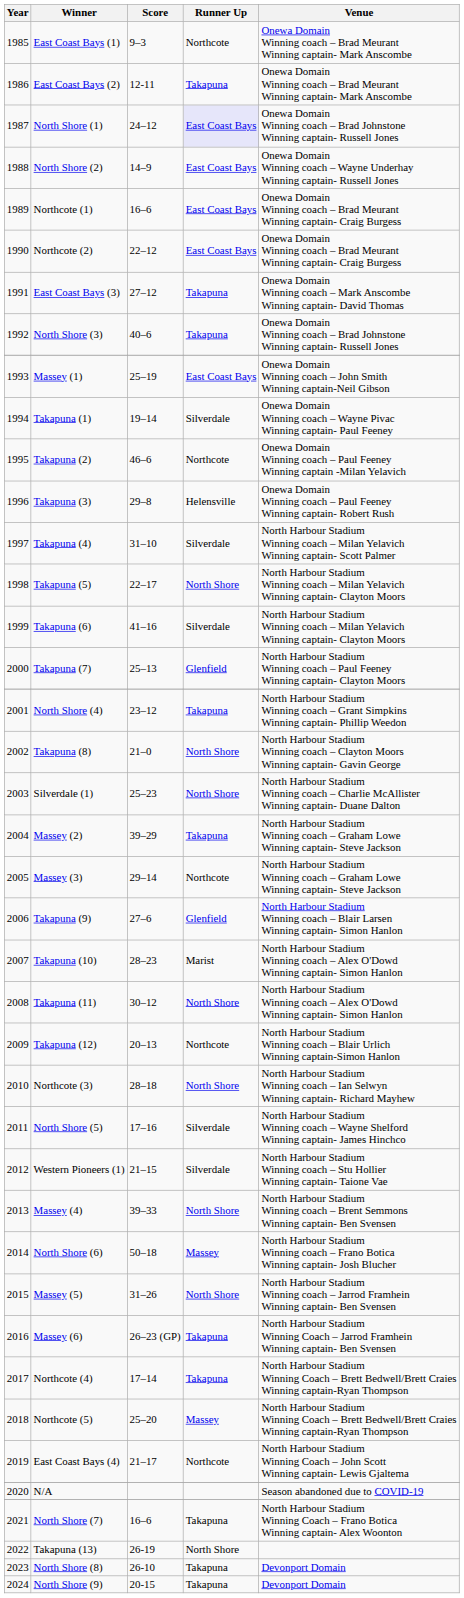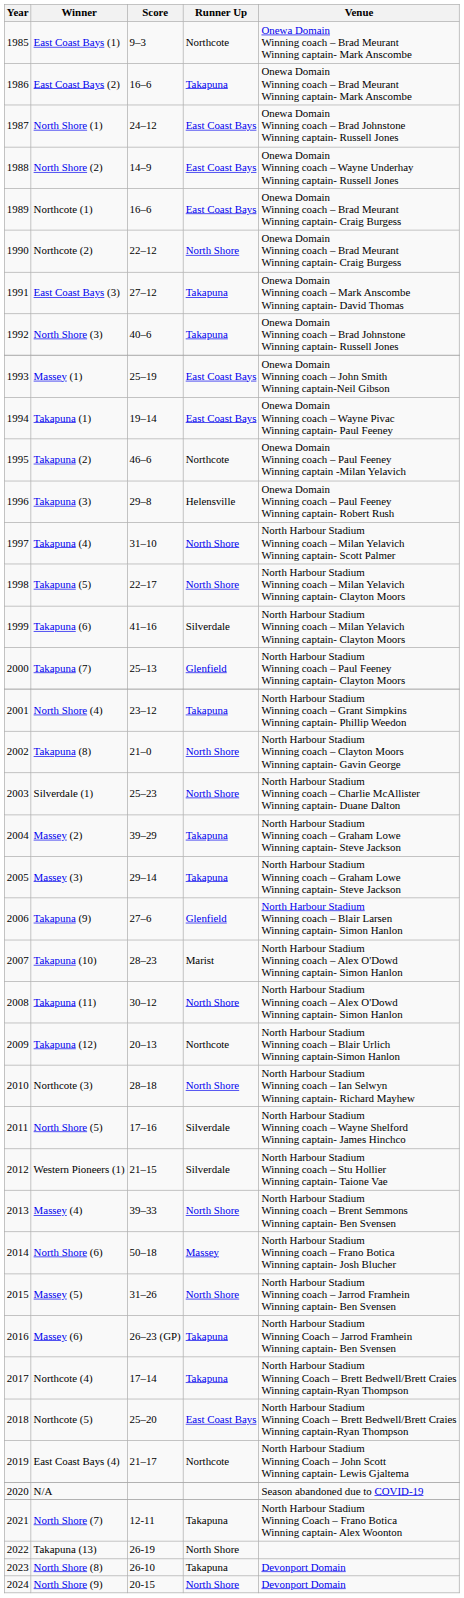 <table class="wikitable">
 <tr>
 <th>Year</th>
 <th>Winner</th>
 <th>Score</th>
 <th>Runner Up</th>
 <th>Venue</th>
 </tr>
 <tr>
 <td>1985</td>
 <td><a href='#'>East Coast Bays</a> (1)</td>
 <td>9–3</td>
 <td>Northcote</td>
 <td><a href='#'>Onewa Domain</a><br>Winning coach – Brad Meurant<br>Winning captain- Mark Anscombe</td>
 </tr>
 <tr>
 <td>1986</td>
 <td><a href='#'>East Coast Bays</a> (2)</td>
-<td>12-11</td>
+<td>16–6</td>
 <td><a href='#'>Takapuna</a></td>
 <td>Onewa Domain<br>Winning coach – Brad Meurant<br>Winning captain- Mark Anscombe</td>
 </tr>
 <tr>
 <td>1987</td>
 <td><a href='#'>North Shore</a> (1)</td>
 <td>24–12</td>
-<td style="background: lavender;"><a href='#'>East Coast Bays</a></td>
+<td><a href='#'>East Coast Bays</a></td>
 <td>Onewa Domain<br>Winning coach – Brad Johnstone<br>Winning captain- Russell Jones</td>
 </tr>
 <tr>
 <td>1988</td>
 <td><a href='#'>North Shore</a> (2)</td>
 <td>14–9</td>
 <td><a href='#'>East Coast Bays</a></td>
 <td>Onewa Domain<br>Winning coach – Wayne Underhay<br>Winning captain- Russell Jones</td>
 </tr>
 <tr>
 <td>1989</td>
 <td>Northcote (1)</td>
 <td>16–6</td>
 <td><a href='#'>East Coast Bays</a></td>
 <td>Onewa Domain<br>Winning coach –  Brad Meurant<br>Winning captain- Craig Burgess</td>
 </tr>
 <tr>
 <td>1990</td>
 <td>Northcote (2)</td>
 <td>22–12</td>
-<td><a href='#'>East Coast Bays</a></td>
+<td><a href='#'>North Shore</a></td>
 <td>Onewa Domain<br>Winning coach –  Brad Meurant<br>Winning captain- Craig Burgess</td>
 </tr>
 <tr>
 <td>1991</td>
 <td><a href='#'>East Coast Bays</a> (3)</td>
 <td>27–12</td>
 <td><a href='#'>Takapuna</a></td>
 <td>Onewa Domain<br>Winning coach – Mark Anscombe<br>Winning captain- David Thomas</td>
 </tr>
 <tr>
 <td>1992</td>
 <td><a href='#'>North Shore</a> (3)</td>
 <td>40–6</td>
 <td><a href='#'>Takapuna</a></td>
 <td>Onewa Domain<br>Winning coach – Brad Johnstone<br>Winning captain- Russell Jones</td>
 </tr>
 <tr>
 </tr>
 <tr>
 <td>1993</td>
 <td><a href='#'>Massey</a> (1)</td>
 <td>25–19</td>
 <td><a href='#'>East Coast Bays</a></td>
 <td>Onewa Domain<br>Winning coach – John Smith<br>Winning captain-Neil Gibson</td>
 </tr>
 <tr>
 <td>1994</td>
 <td><a href='#'>Takapuna</a> (1)</td>
 <td>19–14</td>
-<td>Silverdale</td>
+<td><a href='#'>East Coast Bays</a></td>
 <td>Onewa Domain<br>Winning coach –  Wayne Pivac<br>Winning captain- Paul Feeney</td>
 </tr>
 <tr>
 <td>1995</td>
 <td><a href='#'>Takapuna</a> (2)</td>
 <td>46–6</td>
 <td>Northcote</td>
 <td>Onewa Domain<br>Winning coach –  Paul Feeney<br>Winning captain -Milan Yelavich</td>
 </tr>
 <tr>
 <td>1996</td>
 <td><a href='#'>Takapuna</a> (3)</td>
 <td>29–8</td>
 <td>Helensville</td>
 <td>Onewa Domain<br>Winning coach –  Paul Feeney<br>Winning captain- Robert Rush</td>
 </tr>
 <tr>
 <td>1997</td>
 <td><a href='#'>Takapuna</a> (4)</td>
 <td>31–10</td>
-<td>Silverdale</td>
+<td><a href='#'>North Shore</a></td>
 <td>North Harbour Stadium<br>Winning coach –  Milan Yelavich<br>Winning captain- Scott Palmer</td>
 </tr>
 <tr>
 <td>1998</td>
 <td><a href='#'>Takapuna</a> (5)</td>
 <td>22–17</td>
 <td><a href='#'>North Shore</a></td>
 <td>North Harbour Stadium<br>Winning coach – Milan Yelavich<br>Winning captain- Clayton Moors</td>
 </tr>
 <tr>
 <td>1999</td>
 <td><a href='#'>Takapuna</a> (6)</td>
 <td>41–16</td>
 <td>Silverdale</td>
 <td>North Harbour Stadium<br>Winning coach –  Milan Yelavich<br>Winning captain- Clayton Moors</td>
 </tr>
 <tr>
 <td>2000</td>
 <td><a href='#'>Takapuna</a> (7)</td>
 <td>25–13</td>
 <td><a href='#'>Glenfield</a></td>
 <td>North Harbour Stadium<br>Winning coach –  Paul Feeney<br>Winning captain- Clayton Moors</td>
 </tr>
 <tr>
 </tr>
 <tr>
 <td>2001</td>
 <td><a href='#'>North Shore</a> (4)</td>
 <td>23–12</td>
 <td><a href='#'>Takapuna</a></td>
 <td>North Harbour Stadium<br>Winning coach –  Grant Simpkins<br>Winning captain- Phillip Weedon</td>
 </tr>
 <tr>
 <td>2002</td>
 <td><a href='#'>Takapuna</a> (8)</td>
 <td>21–0</td>
 <td><a href='#'>North Shore</a></td>
 <td>North Harbour Stadium<br>Winning coach –  Clayton Moors<br>Winning captain- Gavin George</td>
 </tr>
 <tr>
 <td>2003</td>
 <td>Silverdale (1)</td>
 <td>25–23</td>
 <td><a href='#'>North Shore</a></td>
 <td>North Harbour Stadium<br>Winning coach – Charlie McAllister<br>Winning captain- Duane Dalton</td>
 </tr>
 <tr>
 <td>2004</td>
 <td><a href='#'>Massey</a> (2)</td>
 <td>39–29</td>
 <td><a href='#'>Takapuna</a></td>
 <td>North Harbour Stadium<br>Winning coach – Graham Lowe<br>Winning captain- Steve Jackson</td>
 </tr>
 <tr>
 <td>2005</td>
 <td><a href='#'>Massey</a> (3)</td>
 <td>29–14 </td>
-<td>Northcote</td>
+<td><a href='#'>Takapuna</a></td>
 <td>North Harbour Stadium<br>Winning coach – Graham Lowe<br>Winning captain- Steve Jackson</td>
 </tr>
 <tr>
 <td>2006</td>
 <td><a href='#'>Takapuna</a> (9)</td>
 <td>27–6</td>
 <td><a href='#'>Glenfield</a></td>
 <td><a href='#'>North Harbour Stadium</a><br>Winning coach – Blair Larsen<br>Winning captain- Simon Hanlon</td>
 </tr>
 <tr>
 <td>2007</td>
 <td><a href='#'>Takapuna</a> (10)</td>
 <td>28–23</td>
 <td>Marist</td>
 <td>North Harbour Stadium<br>Winning coach – Alex O'Dowd<br>Winning captain- Simon Hanlon</td>
 </tr>
 <tr>
 <td>2008</td>
 <td><a href='#'>Takapuna</a> (11)</td>
 <td>30–12</td>
 <td><a href='#'>North Shore</a></td>
 <td>North Harbour Stadium<br>Winning coach –  Alex O'Dowd<br>Winning captain- Simon Hanlon</td>
 </tr>
 <tr>
 <td>2009</td>
 <td><a href='#'>Takapuna</a> (12)</td>
 <td>20–13 </td>
 <td>Northcote</td>
 <td>North Harbour Stadium<br>Winning coach –  Blair Urlich<br>Winning captain-Simon Hanlon</td>
 </tr>
 <tr>
 <td>2010</td>
 <td>Northcote (3)</td>
 <td>28–18 </td>
 <td><a href='#'>North Shore</a></td>
 <td>North Harbour Stadium<br>Winning coach –  Ian Selwyn<br>Winning captain- Richard Mayhew</td>
 </tr>
 <tr>
 <td>2011</td>
 <td><a href='#'>North Shore</a> (5)</td>
 <td>17–16 </td>
 <td>Silverdale</td>
 <td>North Harbour Stadium<br>Winning coach – Wayne Shelford<br>Winning captain- James Hinchco</td>
 </tr>
 <tr>
 <td>2012</td>
 <td>Western Pioneers (1)</td>
 <td>21–15 </td>
 <td>Silverdale</td>
 <td>North Harbour Stadium<br>Winning coach – Stu Hollier<br>Winning captain- Taione Vae</td>
 </tr>
 <tr>
 <td>2013</td>
 <td><a href='#'>Massey</a> (4)</td>
 <td>39–33 </td>
 <td><a href='#'>North Shore</a></td>
 <td>North Harbour Stadium<br>Winning coach – Brent Semmons<br>Winning captain- Ben Svensen</td>
 </tr>
 <tr>
 <td>2014</td>
 <td><a href='#'>North Shore</a> (6)</td>
 <td>50–18 </td>
 <td><a href='#'>Massey</a></td>
 <td>North Harbour Stadium<br>Winning coach – Frano Botica<br>Winning captain- Josh Blucher</td>
 </tr>
 <tr>
 <td>2015</td>
 <td><a href='#'>Massey</a> (5)</td>
 <td>31–26 </td>
 <td><a href='#'>North Shore</a></td>
 <td>North Harbour Stadium<br>Winning coach – Jarrod Framhein<br>Winning captain- Ben Svensen</td>
 </tr>
 <tr>
 <td>2016</td>
 <td><a href='#'>Massey</a> (6)</td>
 <td>26–23 (GP) </td>
 <td><a href='#'>Takapuna</a></td>
 <td>North Harbour Stadium<br>Winning Coach – Jarrod Framhein<br>Winning captain- Ben Svensen</td>
 </tr>
 <tr>
 <td>2017</td>
 <td>Northcote (4)</td>
 <td>17–14</td>
 <td><a href='#'>Takapuna</a></td>
 <td>North Harbour Stadium<br>Winning Coach – Brett Bedwell/Brett Craies<br>Winning captain-Ryan Thompson</td>
 </tr>
 <tr>
 <td>2018</td>
 <td>Northcote (5)</td>
 <td>25–20</td>
-<td><a href='#'>Massey</a></td>
+<td><a href='#'>East Coast Bays</a></td>
 <td>North Harbour Stadium<br>Winning Coach – Brett Bedwell/Brett Craies<br>Winning captain-Ryan Thompson</td>
 </tr>
 <tr>
 <td>2019</td>
 <td>East Coast Bays (4)</td>
 <td>21–17</td>
 <td>Northcote</td>
 <td>North Harbour Stadium<br>Winning Coach – John Scott<br>Winning captain- Lewis Gjaltema</td>
 </tr>
 <tr>
 </tr>
 <tr>
 <td>2020</td>
 <td>N/A</td>
 <td></td>
 <td></td>
 <td>Season abandoned due to <a href='#'>COVID-19</a></td>
 </tr>
 <tr>
 </tr>
 <tr>
 </tr>
 <tr>
 <td>2021</td>
 <td><a href='#'>North Shore</a> (7)</td>
-<td>16–6</td>
+<td>12-11</td>
 <td>Takapuna</td>
 <td>North Harbour Stadium<br>Winning Coach – Frano Botica<br>Winning captain- Alex Woonton</td>
 </tr>
 <tr>
 <td>2022</td>
 <td>Takapuna (13)</td>
 <td>26-19</td>
 <td>North Shore</td>
 <td></td>
 </tr>
 <tr>
 <td>2023</td>
 <td><a href='#'>North Shore</a> (8)</td>
 <td>26-10</td>
 <td>Takapuna</td>
 <td><a href='#'>Devonport Domain</a></td>
 </tr>
 <tr>
 <td>2024</td>
 <td><a href='#'>North Shore</a> (9)</td>
 <td>20-15</td>
-<td>Takapuna</td>
+<td><a href='#'>North Shore</a></td>
 <td><a href='#'>Devonport Domain</a></td>
 </tr>
 </table>
